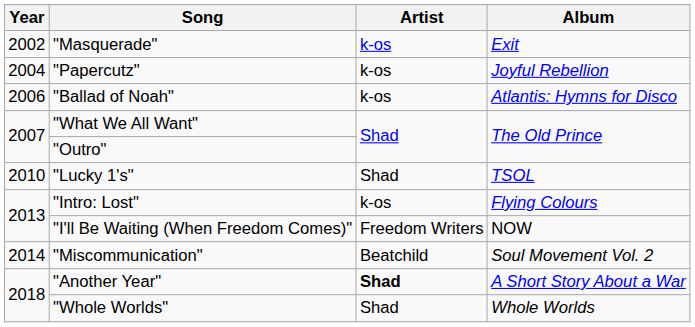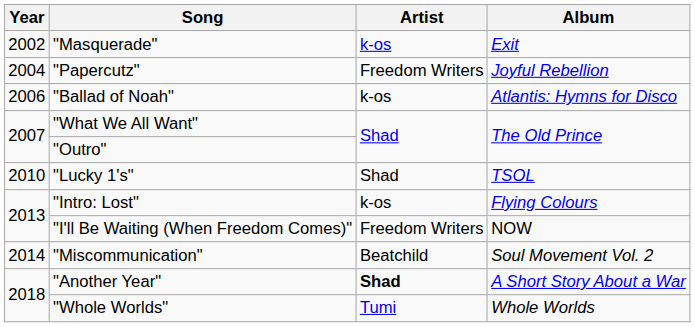 <table class="wikitable">
 <tr>
 <th>Year</th>
 <th>Song</th>
 <th>Artist</th>
 <th>Album</th>
 </tr>
 <tr>
 <td rowspan="1">2002</td>
 <td>"Masquerade"</td>
 <td><a href='#'>k-os</a></td>
 <td><em><a href='#'>Exit</a></em></td>
 </tr>
 <tr>
 <td rowspan="1">2004</td>
 <td>"Papercutz"</td>
-<td>k-os</td>
+<td>Freedom Writers</td>
 <td><em><a href='#'>Joyful Rebellion</a></em></td>
 </tr>
 <tr>
 <td rowspan="1">2006</td>
 <td>"Ballad of Noah"</td>
 <td>k-os</td>
 <td><em><a href='#'>Atlantis: Hymns for Disco</a></em></td>
 </tr>
 <tr>
 <td rowspan="2">2007</td>
 <td>"What We All Want"</td>
 <td rowspan="2"><a href='#'>Shad</a></td>
 <td rowspan="2"><em><a href='#'>The Old Prince</a></em></td>
 </tr>
 <tr>
 <td>"Outro"</td>
 </tr>
 <tr>
 <td rowspan="1">2010</td>
 <td>"Lucky 1's"</td>
 <td>Shad</td>
 <td><em><a href='#'>TSOL</a></em></td>
 </tr>
 <tr>
 <td rowspan="2">2013</td>
 <td>"Intro: Lost"</td>
 <td>k-os</td>
 <td><em><a href='#'>Flying Colours</a></em></td>
 </tr>
 <tr>
 <td>"I'll Be Waiting (When Freedom Comes)"</td>
 <td>Freedom Writers</td>
 <td>NOW</td>
 </tr>
 <tr>
 <td rowspan="1">2014</td>
 <td>"Miscommunication"</td>
 <td>Beatchild</td>
 <td><em>Soul Movement Vol. 2</em></td>
 </tr>
 <tr>
 <td rowspan="2">2018</td>
 <td>"Another Year"</td>
 <td><strong>Shad</strong></td>
 <td><em><a href='#'>A Short Story About a War</a></em></td>
 </tr>
 <tr>
 <td>"Whole Worlds"</td>
-<td>Shad</td>
+<td><a href='#'>Tumi</a></td>
 <td><em>Whole Worlds</em></td>
 </tr>
 </table>
